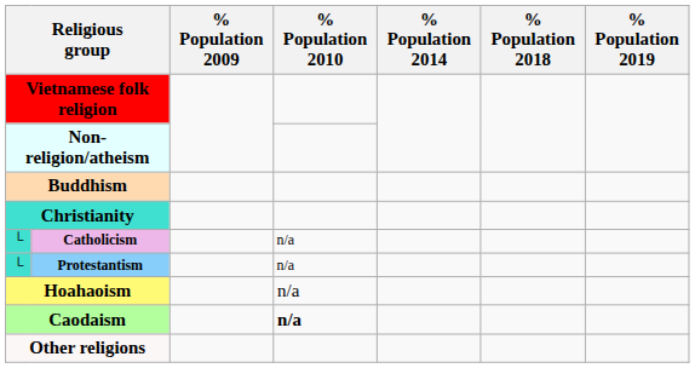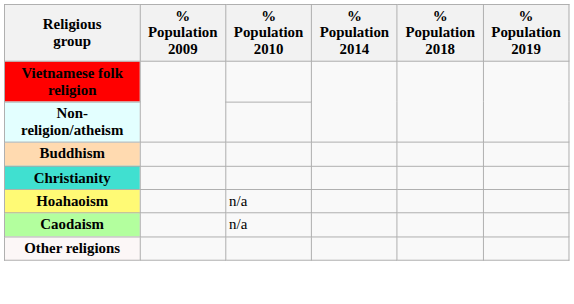 <table class="wikitable sortable">
 <tr>
 <th colspan="2">Religious<br>group</th>
 <th>% Population <br>2009</th>
 <th>% Population <br>2010</th>
 <th>% Population <br>2014</th>
 <th>% Population <br>2018</th>
 <th>% Population <br>2019</th>
 </tr>
 <tr>
 <th colspan="2" style="background:Red; color:black;">Vietnamese folk religion</th>
 <td rowspan="2"></td>
 <td></td>
 <td rowspan="2"></td>
 <td rowspan="2"></td>
 <td rowspan="2"></td>
 </tr>
 <tr>
 <th colspan="2" style="background:#e3ffff;color:black;">Non-religion/atheism</th>
 <td></td>
 </tr>
 <tr>
 <th colspan="2" style="background:#ffdab0;">Buddhism</th>
 <td></td>
 <td></td>
 <td></td>
 <td></td>
 <td></td>
 </tr>
 <tr>
 <th colspan="2" style="background:Turquoise;">Christianity</th>
 <td></td>
 <td></td>
 <td></td>
 <td></td>
 <td></td>
 </tr>
-<tr style="font-size: 80%;">
-<th style="background:Turquoise;">└</th>
-<th style="background:#edb7e9;">Catholicism</th>
-<td></td>
-<td>n/a</td>
-<td></td>
-<td></td>
-<td></td>
-</tr>
-<tr style="font-size: 80%;">
-<th style="background:Turquoise;">└</th>
-<th style="background:#87CEFA;">Protestantism</th>
-<td></td>
-<td>n/a</td>
-<td></td>
-<td></td>
-<td></td>
-</tr>
 <tr>
 <th colspan="2" style="background:#fffa75;">Hoahaoism</th>
 <td></td>
 <td>n/a</td>
 <td></td>
 <td></td>
 <td></td>
 </tr>
 <tr>
 <th colspan="2" style="background:#b3ff9e;">Caodaism</th>
 <td></td>
-<td><strong>n/a</strong></td>
+<td>n/a</td>
 <td></td>
 <td></td>
 <td></td>
 </tr>
 <tr>
 <th colspan="2" style="background:#fcf7f7;">Other religions</th>
 <td></td>
 <td></td>
 <td></td>
 <td></td>
 <td></td>
 </tr>
 </table>
